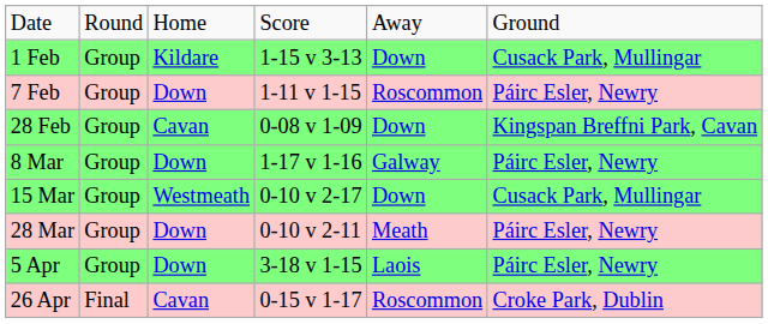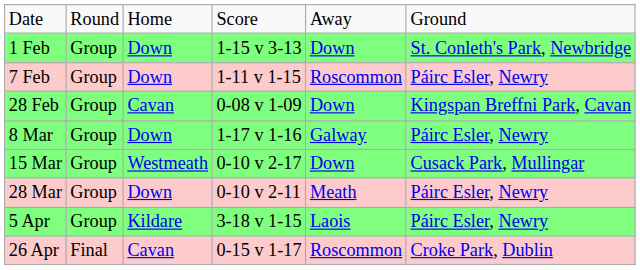 <table class="wikitable">
 <tr>
 <td>Date</td>
 <td>Round</td>
 <td>Home</td>
 <td>Score</td>
 <td>Away</td>
 <td>Ground</td>
 </tr>
 <tr style="background:#7eff7e;">
 <td>1 Feb</td>
 <td>Group</td>
-<td><a href='#'>Kildare</a></td>
+<td><a href='#'>Down</a></td>
 <td>1-15 v 3-13</td>
 <td><a href='#'>Down</a></td>
-<td><a href='#'>Cusack Park</a>, <a href='#'>Mullingar</a></td>
+<td><a href='#'>St. Conleth's Park</a>, <a href='#'>Newbridge</a></td>
 </tr>
 <tr style="background:#fdcbcb;">
 <td>7 Feb</td>
 <td>Group</td>
 <td><a href='#'>Down</a></td>
 <td>1-11 v 1-15</td>
 <td><a href='#'>Roscommon</a></td>
 <td><a href='#'>Páirc Esler</a>, <a href='#'>Newry</a></td>
 </tr>
 <tr style="background:#7eff7e;">
 <td>28 Feb</td>
 <td>Group</td>
 <td><a href='#'>Cavan</a></td>
 <td>0-08 v 1-09</td>
 <td><a href='#'>Down</a></td>
 <td><a href='#'>Kingspan Breffni Park</a>, <a href='#'>Cavan</a></td>
 </tr>
 <tr style="background:#7eff7e;">
 <td>8 Mar</td>
 <td>Group</td>
 <td><a href='#'>Down</a></td>
 <td>1-17 v 1-16</td>
 <td><a href='#'>Galway</a></td>
 <td><a href='#'>Páirc Esler</a>, <a href='#'>Newry</a></td>
 </tr>
 <tr style="background:#7eff7e;">
 <td>15 Mar</td>
 <td>Group</td>
 <td><a href='#'>Westmeath</a></td>
 <td>0-10 v 2-17</td>
 <td><a href='#'>Down</a></td>
 <td><a href='#'>Cusack Park</a>, <a href='#'>Mullingar</a></td>
 </tr>
 <tr style="background:#fdcbcb;">
 <td>28 Mar</td>
 <td>Group</td>
 <td><a href='#'>Down</a></td>
 <td>0-10 v 2-11</td>
 <td><a href='#'>Meath</a></td>
 <td><a href='#'>Páirc Esler</a>, <a href='#'>Newry</a></td>
 </tr>
 <tr style="background:#7eff7e;">
 <td>5 Apr</td>
 <td>Group</td>
-<td><a href='#'>Down</a></td>
+<td><a href='#'>Kildare</a></td>
 <td>3-18 v 1-15</td>
 <td><a href='#'>Laois</a></td>
 <td><a href='#'>Páirc Esler</a>, <a href='#'>Newry</a></td>
 </tr>
 <tr style="background:#fdcbcb;">
 <td>26 Apr</td>
 <td>Final</td>
 <td><a href='#'>Cavan</a></td>
 <td>0-15 v 1-17</td>
 <td><a href='#'>Roscommon</a></td>
 <td><a href='#'>Croke Park</a>, <a href='#'>Dublin</a></td>
 </tr>
 </table>
